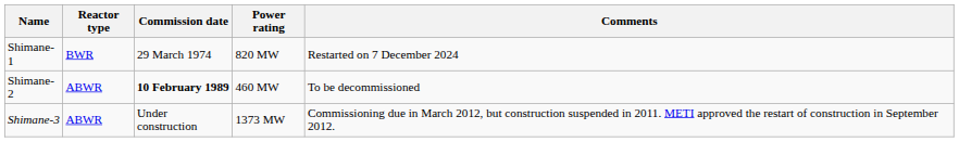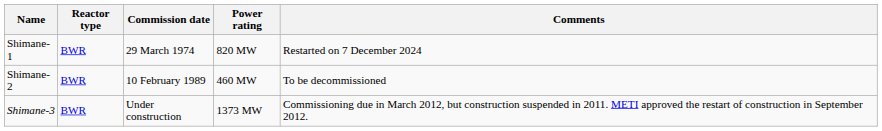 <table class="wikitable">
 <tr>
 <th>Name</th>
 <th>Reactor type</th>
 <th>Commission date</th>
 <th>Power rating</th>
 <th>Comments</th>
 </tr>
 <tr>
 <td>Shimane-1</td>
 <td><a href='#'>BWR</a></td>
 <td>29 March 1974</td>
 <td>820 MW</td>
 <td>Restarted on 7 December 2024</td>
 </tr>
 <tr>
 <td>Shimane-2</td>
-<td><a href='#'>ABWR</a></td>
-<td><strong>10 February 1989</strong></td>
+<td><a href='#'>BWR</a></td>
+<td>10 February 1989</td>
 <td>460 MW</td>
 <td>To be decommissioned</td>
 </tr>
 <tr>
 <td><em>Shimane-3</em></td>
-<td><a href='#'>ABWR</a></td>
+<td><a href='#'>BWR</a></td>
 <td>Under construction</td>
 <td>1373 MW</td>
 <td>Commissioning due in March 2012, but construction suspended in 2011. <a href='#'>METI</a> approved the restart of construction in September 2012.</td>
 </tr>
 </table>
